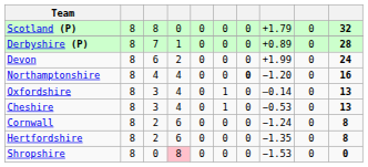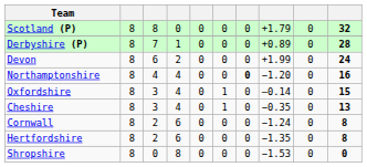 <table class="wikitable" style="text-align:center">
 <tr>
 <th width="150">Team</th>
 <th width="25"></th>
 <th width="25"></th>
 <th width="25"></th>
 <th width="25"></th>
 <th width="25"></th>
 <th width="25"></th>
 <th width="40"></th>
 <th width="40"></th>
 <th width="40"></th>
 </tr>
 <tr style="background:#cfc">
 <td style="text-align:left"><a href='#'>Scotland</a> <strong>(P)</strong></td>
 <td>8</td>
 <td>8</td>
 <td>0</td>
 <td>0</td>
 <td>0</td>
 <td>0</td>
 <td>+1.79</td>
 <td>0</td>
 <td><strong>32</strong></td>
 </tr>
 <tr>
 </tr>
 <tr style="background:#cfc">
 <td style="text-align:left"><a href='#'>Derbyshire</a> <strong>(P)</strong></td>
 <td>8</td>
 <td>7</td>
 <td>1</td>
 <td>0</td>
 <td>0</td>
 <td>0</td>
 <td>+0.89</td>
 <td>0</td>
 <td><strong>28</strong></td>
 </tr>
 <tr>
 <td style="text-align:left"><a href='#'>Devon</a></td>
 <td>8</td>
 <td>6</td>
 <td>2</td>
 <td>0</td>
 <td>0</td>
 <td>0</td>
 <td>+1.99</td>
 <td>0</td>
 <td><strong>24</strong></td>
 </tr>
 <tr>
 <td style="text-align:left"><a href='#'>Northamptonshire</a></td>
 <td>8</td>
 <td>4</td>
 <td>4</td>
 <td>0</td>
 <td>0</td>
 <td><strong>0</strong></td>
 <td>−1.20</td>
 <td>0</td>
 <td><strong>16</strong></td>
 </tr>
 <tr>
 <td style="text-align:left"><a href='#'>Oxfordshire</a></td>
 <td>8</td>
 <td>3</td>
 <td>4</td>
 <td>0</td>
 <td>1</td>
 <td>0</td>
 <td>–0.14</td>
 <td>0</td>
-<td><strong>13</strong></td>
+<td><strong>15</strong></td>
 </tr>
 <tr>
 <td style="text-align:left"><a href='#'>Cheshire</a></td>
 <td>8</td>
 <td>3</td>
 <td>4</td>
 <td>0</td>
 <td>1</td>
 <td>0</td>
-<td>−0.53</td>
+<td>−0.35</td>
 <td>0</td>
 <td><strong>13</strong></td>
 </tr>
 <tr>
 <td style="text-align:left"><a href='#'>Cornwall</a></td>
 <td>8</td>
 <td>2</td>
 <td>6</td>
 <td>0</td>
 <td>0</td>
 <td>0</td>
 <td>−1.24</td>
 <td>0</td>
 <td><strong>8</strong></td>
 </tr>
 <tr>
 <td style="text-align:left"><a href='#'>Hertfordshire</a></td>
 <td>8</td>
 <td>2</td>
 <td>6</td>
 <td>0</td>
 <td>0</td>
 <td>0</td>
 <td>−1.35</td>
 <td>0</td>
 <td><strong>8</strong></td>
 </tr>
 <tr>
 <td style="text-align:left"><a href='#'>Shropshire</a></td>
 <td>8</td>
 <td>0</td>
-<td style="background: pink;">8</td>
+<td>8</td>
 <td>0</td>
 <td>0</td>
 <td>0</td>
 <td>−1.53</td>
 <td>0</td>
 <td><strong>0</strong></td>
 </tr>
 </table>
